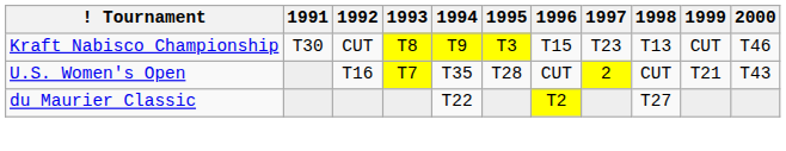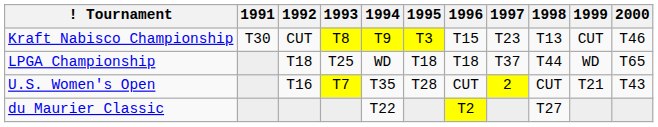 <table class="wikitable" style="font-size:95%;text-align:center;">
 <tr>
 <th>! Tournament</th>
 <th>1991</th>
 <th>1992</th>
 <th>1993</th>
 <th>1994</th>
 <th>1995</th>
 <th>1996</th>
 <th>1997</th>
 <th>1998</th>
 <th>1999</th>
 <th>2000</th>
 </tr>
 <tr>
 <td align=left><a href='#'>Kraft Nabisco Championship</a></td>
 <td>T30</td>
 <td>CUT</td>
 <td style="background:yellow;">T8</td>
 <td style="background:yellow;">T9</td>
 <td style="background:yellow;">T3</td>
 <td>T15</td>
 <td>T23</td>
 <td>T13</td>
 <td>CUT</td>
 <td>T46</td>
 </tr>
 <tr>
+<td align=left><a href='#'>LPGA Championship</a></td>
+<td style="background:#eeeeee;"></td>
+<td>T18</td>
+<td>T25</td>
+<td>WD</td>
+<td>T18</td>
+<td>T18</td>
+<td>T37</td>
+<td>T44</td>
+<td>WD</td>
+<td>T65</td>
+</tr>
+<tr>
 <td align=left><a href='#'>U.S. Women's Open</a></td>
 <td style="background:#eeeeee;"></td>
 <td>T16</td>
 <td style="background:yellow;">T7</td>
 <td>T35</td>
 <td>T28</td>
 <td>CUT</td>
 <td style="background:yellow;">2</td>
 <td>CUT</td>
 <td>T21</td>
 <td>T43</td>
 </tr>
 <tr>
 <td align=left><a href='#'>du Maurier Classic</a></td>
 <td style="background:#eeeeee;"></td>
 <td style="background:#eeeeee;"></td>
 <td style="background:#eeeeee;"></td>
 <td>T22</td>
 <td style="background:#eeeeee;"></td>
 <td style="background:yellow;">T2</td>
 <td style="background:#eeeeee;"></td>
 <td>T27</td>
 <td style="background:#eeeeee;"></td>
 <td style="background:#eeeeee;"></td>
 </tr>
 </table>
